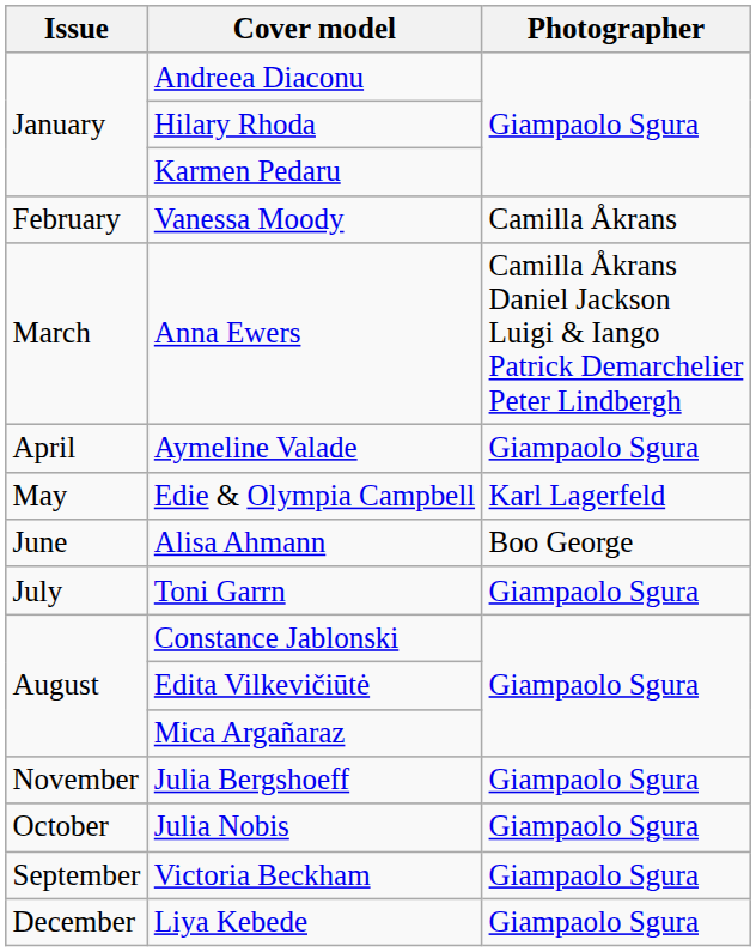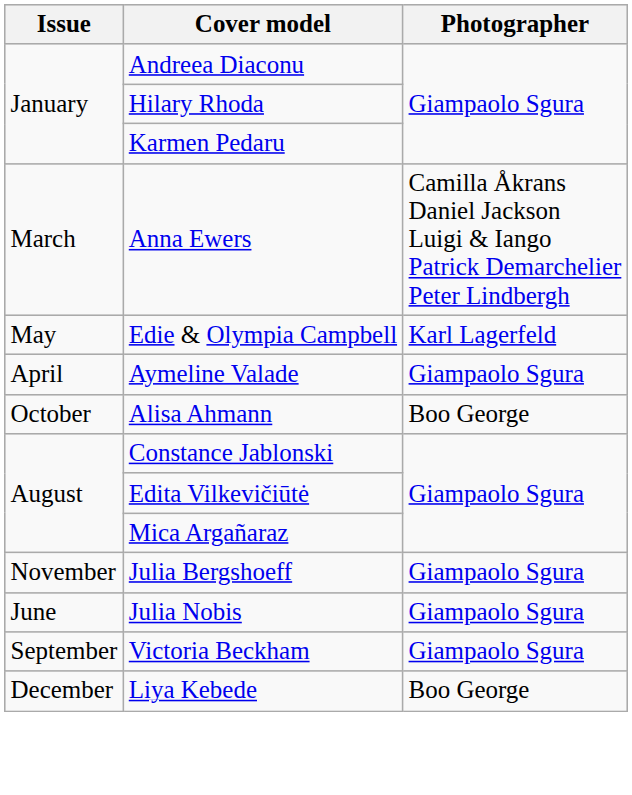 <table class="sortable wikitable">
 <tr>
 <th>Issue</th>
 <th>Cover model</th>
 <th>Photographer</th>
 </tr>
 <tr>
 <td rowspan=3>January</td>
 <td><a href='#'>Andreea Diaconu</a></td>
 <td rowspan="3"><a href='#'>Giampaolo Sgura</a></td>
 </tr>
 <tr>
 <td><a href='#'>Hilary Rhoda</a></td>
 </tr>
 <tr>
 <td><a href='#'>Karmen Pedaru</a></td>
 </tr>
 <tr>
-<td>February</td>
-<td><a href='#'>Vanessa Moody</a></td>
-<td>Camilla Åkrans</td>
-</tr>
-<tr>
 <td>March</td>
 <td><a href='#'>Anna Ewers</a></td>
 <td>Camilla Åkrans<br>Daniel Jackson<br>Luigi & Iango<br><a href='#'>Patrick Demarchelier</a><br><a href='#'>Peter Lindbergh</a></td>
+</tr>
+<tr>
+<td>May</td>
+<td><a href='#'>Edie</a> & <a href='#'>Olympia Campbell</a></td>
+<td><a href='#'>Karl Lagerfeld</a></td>
 </tr>
 <tr>
 <td>April</td>
 <td><a href='#'>Aymeline Valade</a></td>
 <td><a href='#'>Giampaolo Sgura</a></td>
 </tr>
 <tr>
-<td>May</td>
-<td><a href='#'>Edie</a> & <a href='#'>Olympia Campbell</a></td>
-<td><a href='#'>Karl Lagerfeld</a></td>
-</tr>
-<tr>
-<td>June</td>
+<td>October</td>
 <td><a href='#'>Alisa Ahmann</a></td>
 <td>Boo George</td>
-</tr>
-<tr>
-<td>July</td>
-<td><a href='#'>Toni Garrn</a></td>
-<td><a href='#'>Giampaolo Sgura</a></td>
 </tr>
 <tr>
 <td rowspan=3>August</td>
 <td><a href='#'>Constance Jablonski</a></td>
 <td rowspan="3"><a href='#'>Giampaolo Sgura</a></td>
 </tr>
 <tr>
 <td><a href='#'>Edita Vilkevičiūtė</a></td>
 </tr>
 <tr>
 <td><a href='#'>Mica Argañaraz</a></td>
 </tr>
 <tr>
 <td>November</td>
 <td><a href='#'>Julia Bergshoeff</a></td>
 <td><a href='#'>Giampaolo Sgura</a></td>
 </tr>
 <tr>
-<td>October</td>
+<td>June</td>
 <td><a href='#'>Julia Nobis</a></td>
 <td><a href='#'>Giampaolo Sgura</a></td>
 </tr>
 <tr>
 <td>September</td>
 <td><a href='#'>Victoria Beckham</a></td>
 <td><a href='#'>Giampaolo Sgura</a></td>
 </tr>
 <tr>
 <td>December</td>
 <td><a href='#'>Liya Kebede</a></td>
-<td><a href='#'>Giampaolo Sgura</a></td>
+<td>Boo George</td>
 </tr>
 </table>
